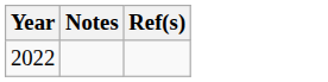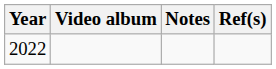 <table class="wikitable">
 <tr>
 <th>Year</th>
+<th>Video album</th>
 <th>Notes</th>
 <th>Ref(s)</th>
 </tr>
 <tr>
 <td>2022</td>
 <td></td>
 <td></td>
+<td></td>
 </tr>
 </table>
